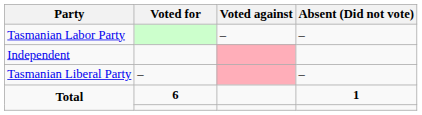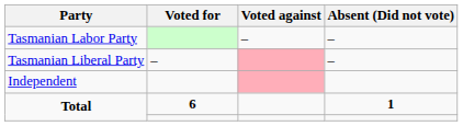 <table class="wikitable">
 <tr>
 <th>Party</th>
 <th style="width:20%;">Voted for</th>
 <th>Voted against</th>
 <th>Absent (Did not vote)</th>
 </tr>
 <tr>
 <td> <a href='#'>Tasmanian Labor Party</a></td>
 <td style="background-color:#CCFFCC;"></td>
 <td>–</td>
 <td>–</td>
 </tr>
 <tr>
+<td> <a href='#'>Tasmanian Liberal Party</a></td>
+<td>–</td>
+<td style="background-color:#FFAEB9;"></td>
+<td>–</td>
+</tr>
+<tr>
 <td> <a href='#'>Independent</a></td>
 <td></td>
 <td style="background-color:#FFAEB9;"></td>
 <td></td>
-</tr>
-<tr>
-<td> <a href='#'>Tasmanian Liberal Party</a></td>
-<td>–</td>
-<td style="background-color:#FFAEB9;"></td>
-<td>–</td>
 </tr>
 <tr>
 <td style="text-align:center;" rowspan="2"><strong>Total</strong></td>
 <td style="text-align:center;"><strong>6</strong></td>
 <td></td>
 <td style="text-align:center;"><strong>1</strong></td>
 </tr>
 <tr>
 <td style="text-align:center;"></td>
 <td style="text-align:center;"></td>
 <td style="text-align:center;"></td>
 </tr>
 </table>
